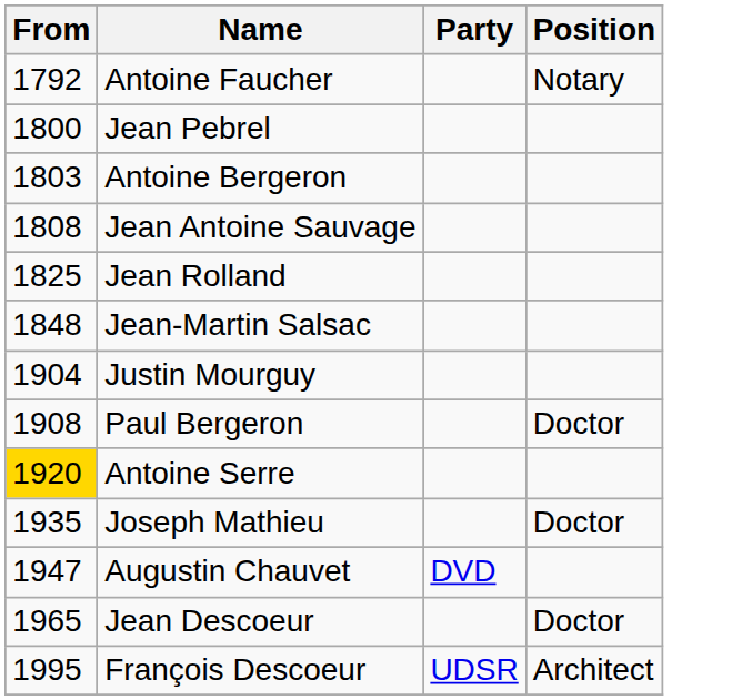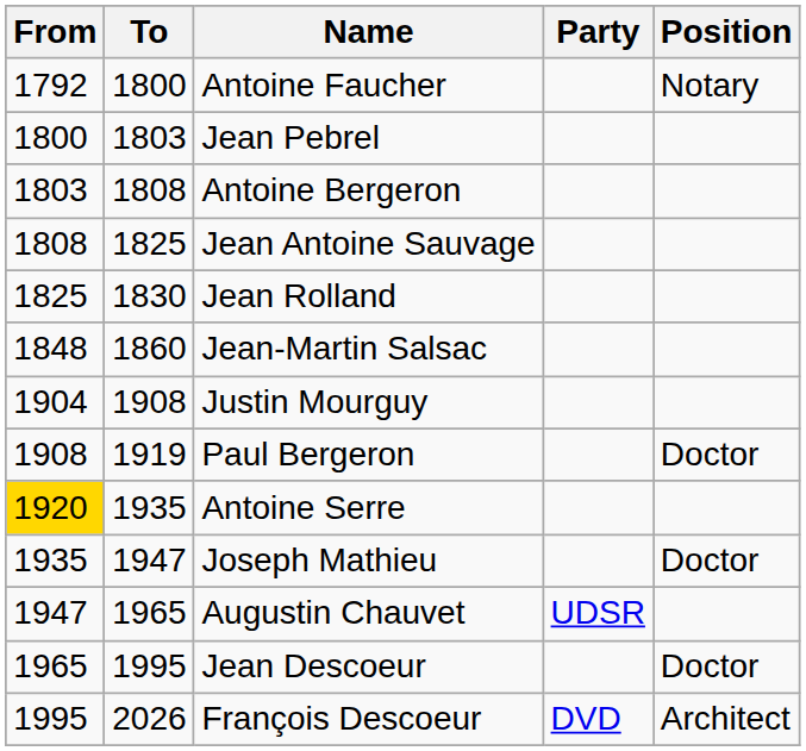 <table class="wikitable">
 <tr>
 <th>From</th>
+<th>To</th>
 <th>Name</th>
 <th>Party</th>
 <th>Position</th>
 </tr>
 <tr>
 <td>1792</td>
+<td>1800</td>
 <td>Antoine Faucher</td>
 <td></td>
 <td>Notary</td>
 </tr>
 <tr>
 <td>1800</td>
+<td>1803</td>
 <td>Jean Pebrel</td>
 <td></td>
 <td></td>
 </tr>
 <tr>
 <td>1803</td>
+<td>1808</td>
 <td>Antoine Bergeron</td>
 <td></td>
 <td></td>
 </tr>
 <tr>
 <td>1808</td>
+<td>1825</td>
 <td>Jean Antoine Sauvage</td>
 <td></td>
 <td></td>
 </tr>
 <tr>
 <td>1825</td>
+<td>1830</td>
 <td>Jean Rolland</td>
 <td></td>
 <td></td>
 </tr>
 <tr>
 <td>1848</td>
+<td>1860</td>
 <td>Jean-Martin Salsac</td>
 <td></td>
 <td></td>
 </tr>
 <tr>
 <td>1904</td>
+<td>1908</td>
 <td>Justin Mourguy</td>
 <td></td>
 <td></td>
 </tr>
 <tr>
 <td>1908</td>
+<td>1919</td>
 <td>Paul Bergeron</td>
 <td></td>
 <td>Doctor</td>
 </tr>
 <tr>
 <td style="background: gold;">1920</td>
+<td>1935</td>
 <td>Antoine Serre</td>
 <td></td>
 <td></td>
 </tr>
 <tr>
 <td>1935</td>
+<td>1947</td>
 <td>Joseph Mathieu</td>
 <td></td>
 <td>Doctor</td>
 </tr>
 <tr>
 <td>1947</td>
+<td>1965</td>
 <td>Augustin Chauvet</td>
-<td><a href='#'>DVD</a></td>
+<td><a href='#'>UDSR</a></td>
 <td></td>
 </tr>
 <tr>
 <td>1965</td>
+<td>1995</td>
 <td>Jean Descoeur</td>
 <td></td>
 <td>Doctor</td>
 </tr>
 <tr>
 <td>1995</td>
+<td>2026</td>
 <td>François Descoeur</td>
-<td><a href='#'>UDSR</a></td>
+<td><a href='#'>DVD</a></td>
 <td>Architect</td>
 </tr>
 </table>
